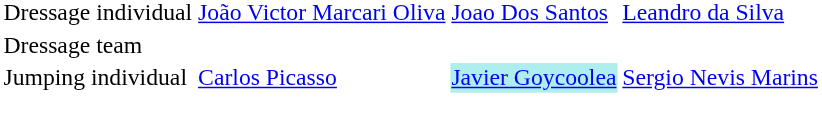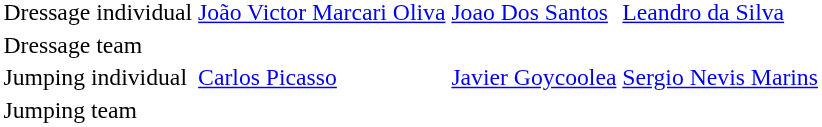 <table>
 <tr>
 <td>Dressage individual</td>
 <td><a href='#'>João Victor Marcari Oliva</a><br></td>
 <td><a href='#'>Joao Dos Santos</a><br></td>
 <td><a href='#'>Leandro da Silva</a><br></td>
 </tr>
 <tr>
 <td>Dressage team</td>
 <td></td>
 <td></td>
 <td></td>
 </tr>
 <tr>
 <td>Jumping individual</td>
 <td><a href='#'>Carlos Picasso</a><br></td>
-<td style="background: paleturquoise;"><a href='#'>Javier Goycoolea</a><br></td>
+<td><a href='#'>Javier Goycoolea</a><br></td>
 <td><a href='#'>Sergio Nevis Marins</a><br></td>
 </tr>
+<tr>
+<td>Jumping team</td>
+<td></td>
+<td></td>
+<td></td>
+</tr>
 </table>
